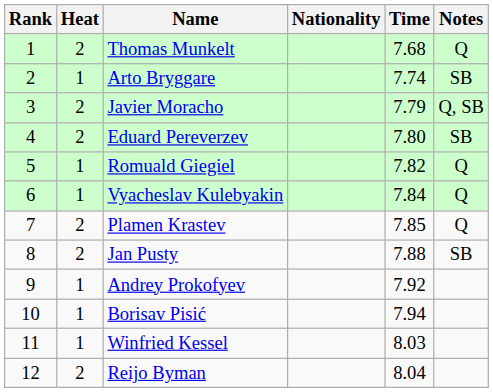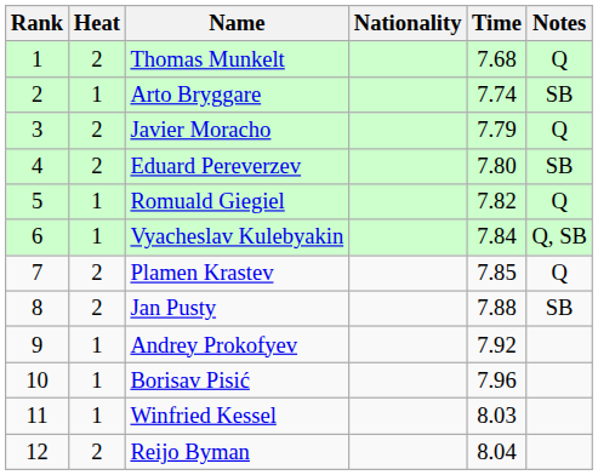 <table class="wikitable sortable" style="text-align:center">
 <tr>
 <th>Rank</th>
 <th>Heat</th>
 <th>Name</th>
 <th>Nationality</th>
 <th>Time</th>
 <th>Notes</th>
 </tr>
 <tr bgcolor=ccffcc>
 <td>1</td>
 <td>2</td>
 <td align="left"><a href='#'>Thomas Munkelt</a></td>
 <td align=left></td>
 <td>7.68</td>
 <td>Q</td>
 </tr>
 <tr bgcolor=ccffcc>
 <td>2</td>
 <td>1</td>
 <td align="left"><a href='#'>Arto Bryggare</a></td>
 <td align=left></td>
 <td>7.74</td>
 <td>SB</td>
 </tr>
 <tr bgcolor=ccffcc>
 <td>3</td>
 <td>2</td>
 <td align="left"><a href='#'>Javier Moracho</a></td>
 <td align=left></td>
 <td>7.79</td>
-<td>Q, SB</td>
+<td>Q</td>
 </tr>
 <tr bgcolor=ccffcc>
 <td>4</td>
 <td>2</td>
 <td align="left"><a href='#'>Eduard Pereverzev</a></td>
 <td align=left></td>
 <td>7.80</td>
 <td>SB</td>
 </tr>
 <tr bgcolor=ccffcc>
 <td>5</td>
 <td>1</td>
 <td align="left"><a href='#'>Romuald Giegiel</a></td>
 <td align=left></td>
 <td>7.82</td>
 <td>Q</td>
 </tr>
 <tr bgcolor=ccffcc>
 <td>6</td>
 <td>1</td>
 <td align="left"><a href='#'>Vyacheslav Kulebyakin</a></td>
 <td align=left></td>
 <td>7.84</td>
-<td>Q</td>
+<td>Q, SB</td>
 </tr>
 <tr>
 <td>7</td>
 <td>2</td>
 <td align="left"><a href='#'>Plamen Krastev</a></td>
 <td align=left></td>
 <td>7.85</td>
 <td>Q</td>
 </tr>
 <tr>
 <td>8</td>
 <td>2</td>
 <td align="left"><a href='#'>Jan Pusty</a></td>
 <td align=left></td>
 <td>7.88</td>
 <td>SB</td>
 </tr>
 <tr>
 <td>9</td>
 <td>1</td>
 <td align="left"><a href='#'>Andrey Prokofyev</a></td>
 <td align=left></td>
 <td>7.92</td>
 <td></td>
 </tr>
 <tr>
 <td>10</td>
 <td>1</td>
 <td align="left"><a href='#'>Borisav Pisić</a></td>
 <td align=left></td>
-<td>7.94</td>
+<td>7.96</td>
 <td></td>
 </tr>
 <tr>
 <td>11</td>
 <td>1</td>
 <td align="left"><a href='#'>Winfried Kessel</a></td>
 <td align=left></td>
 <td>8.03</td>
 <td></td>
 </tr>
 <tr>
 <td>12</td>
 <td>2</td>
 <td align="left"><a href='#'>Reijo Byman</a></td>
 <td align=left></td>
 <td>8.04</td>
 <td></td>
 </tr>
 </table>
